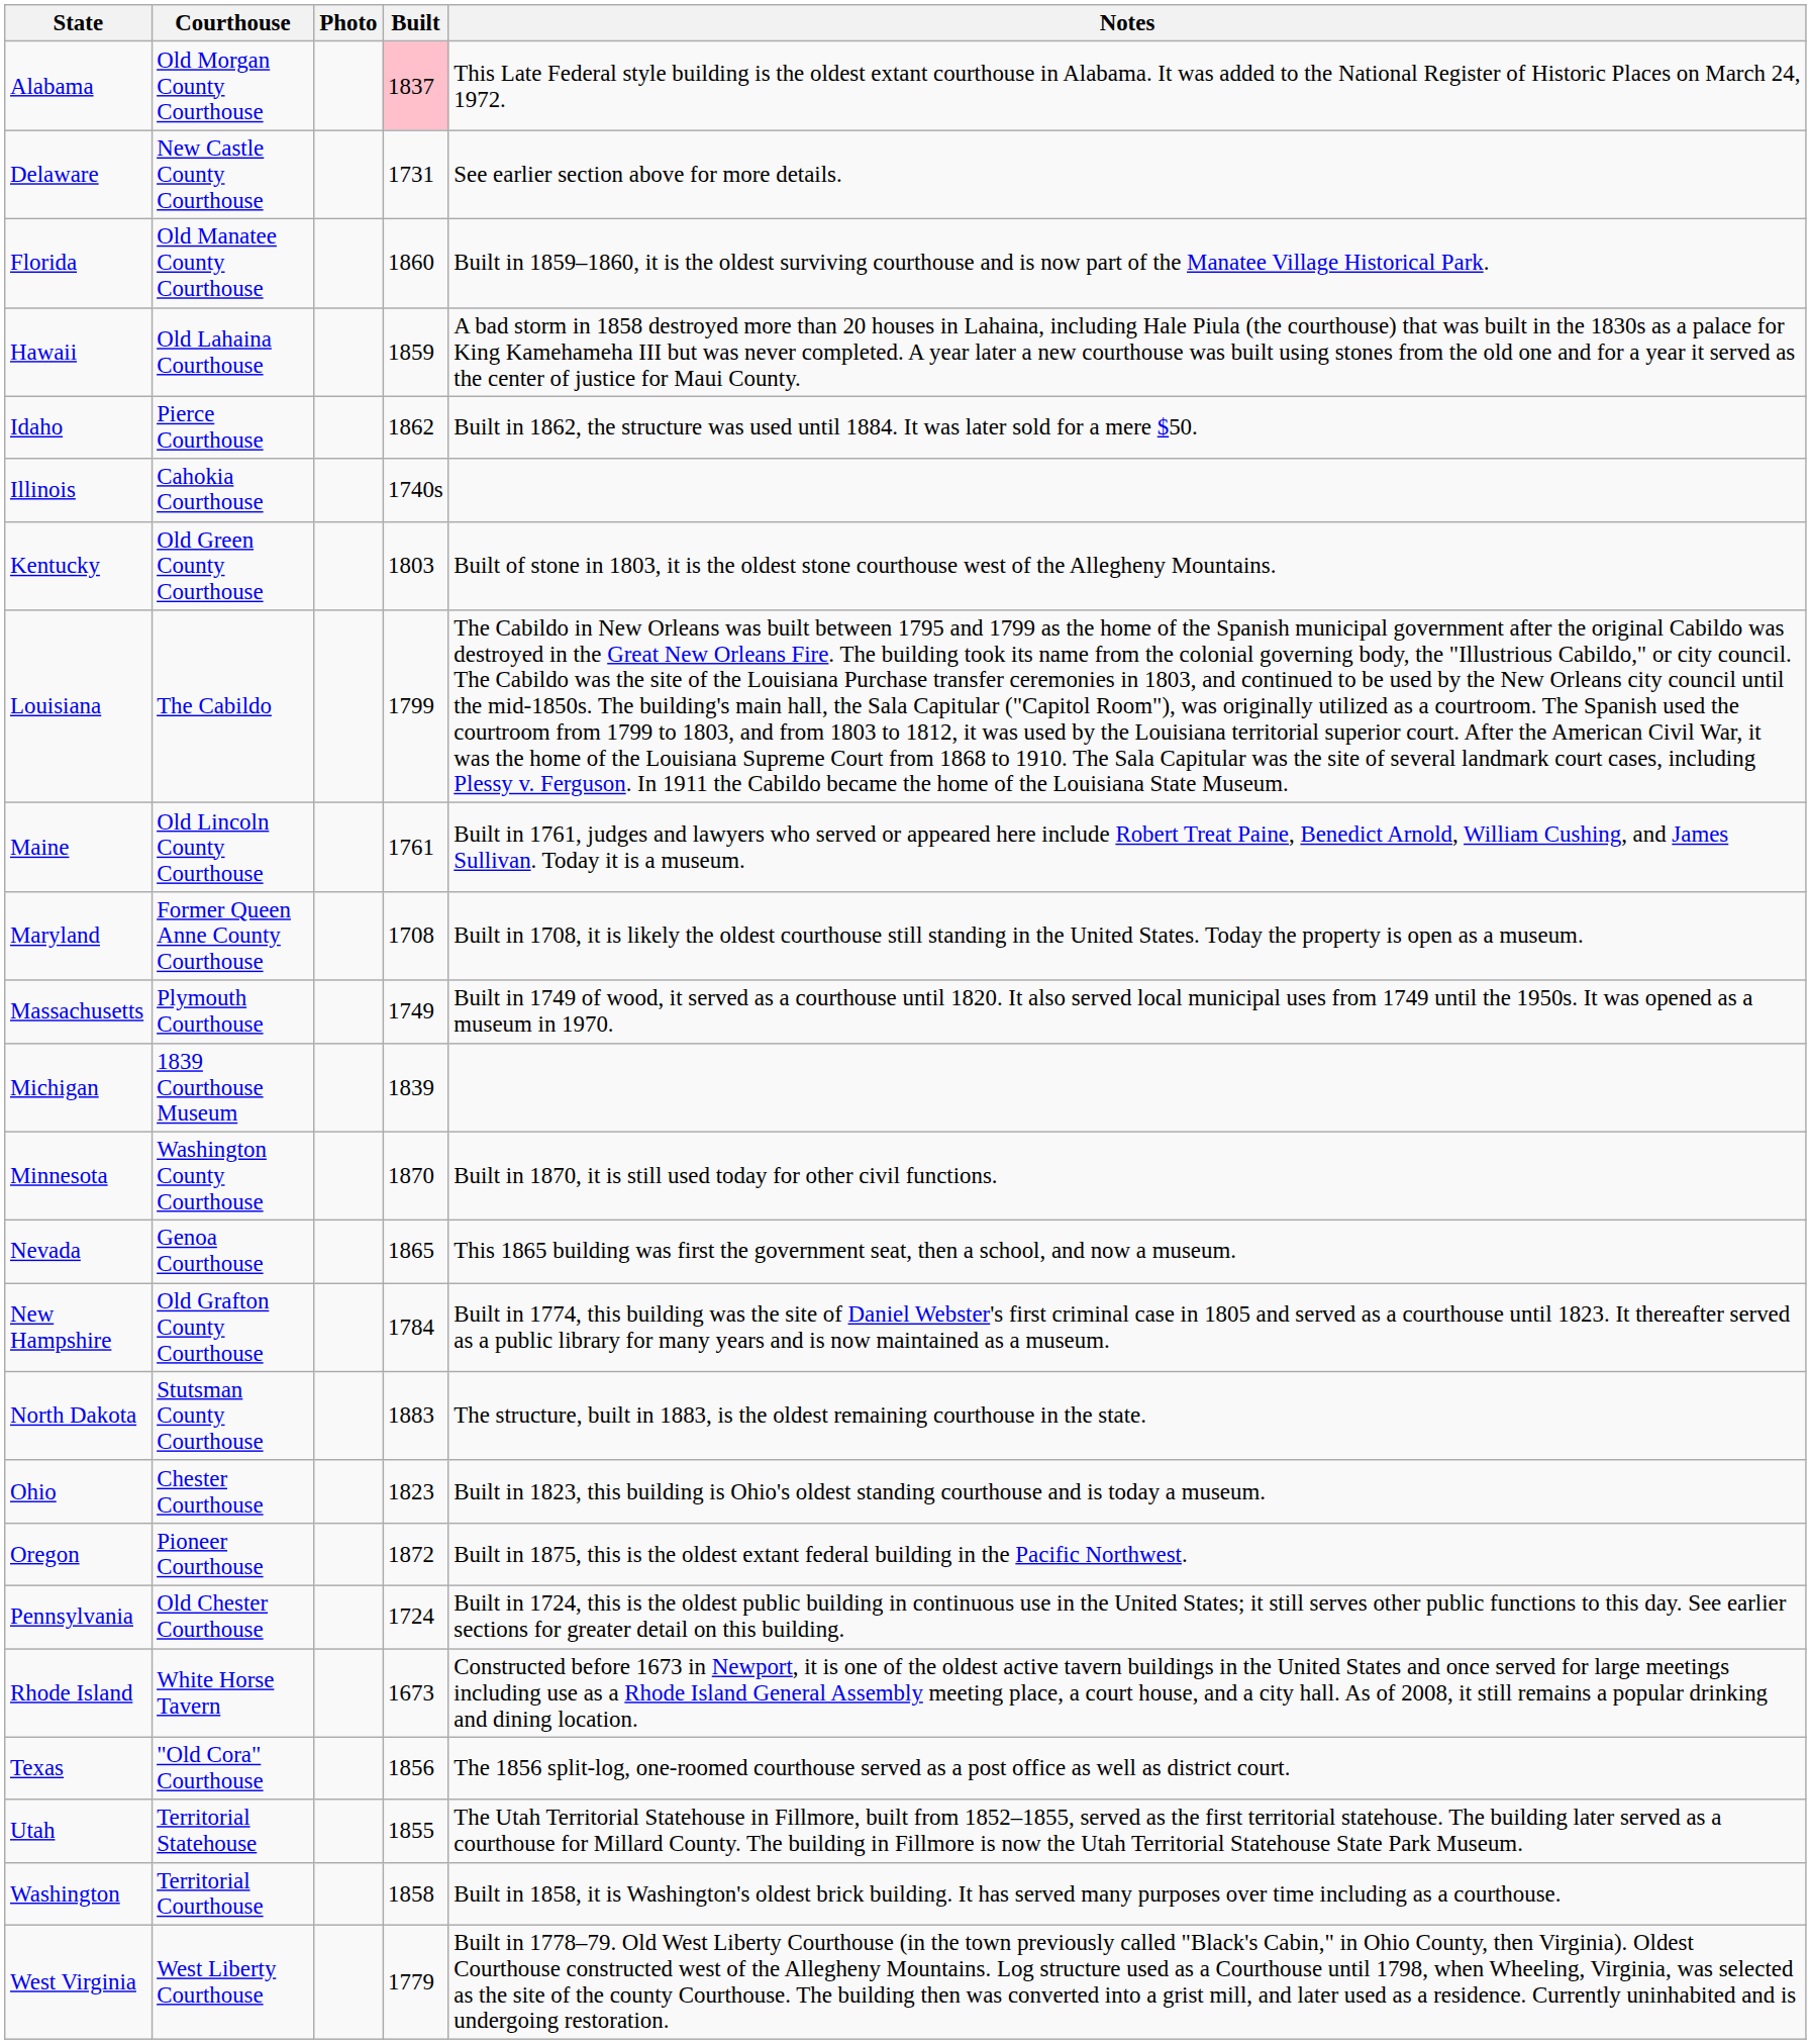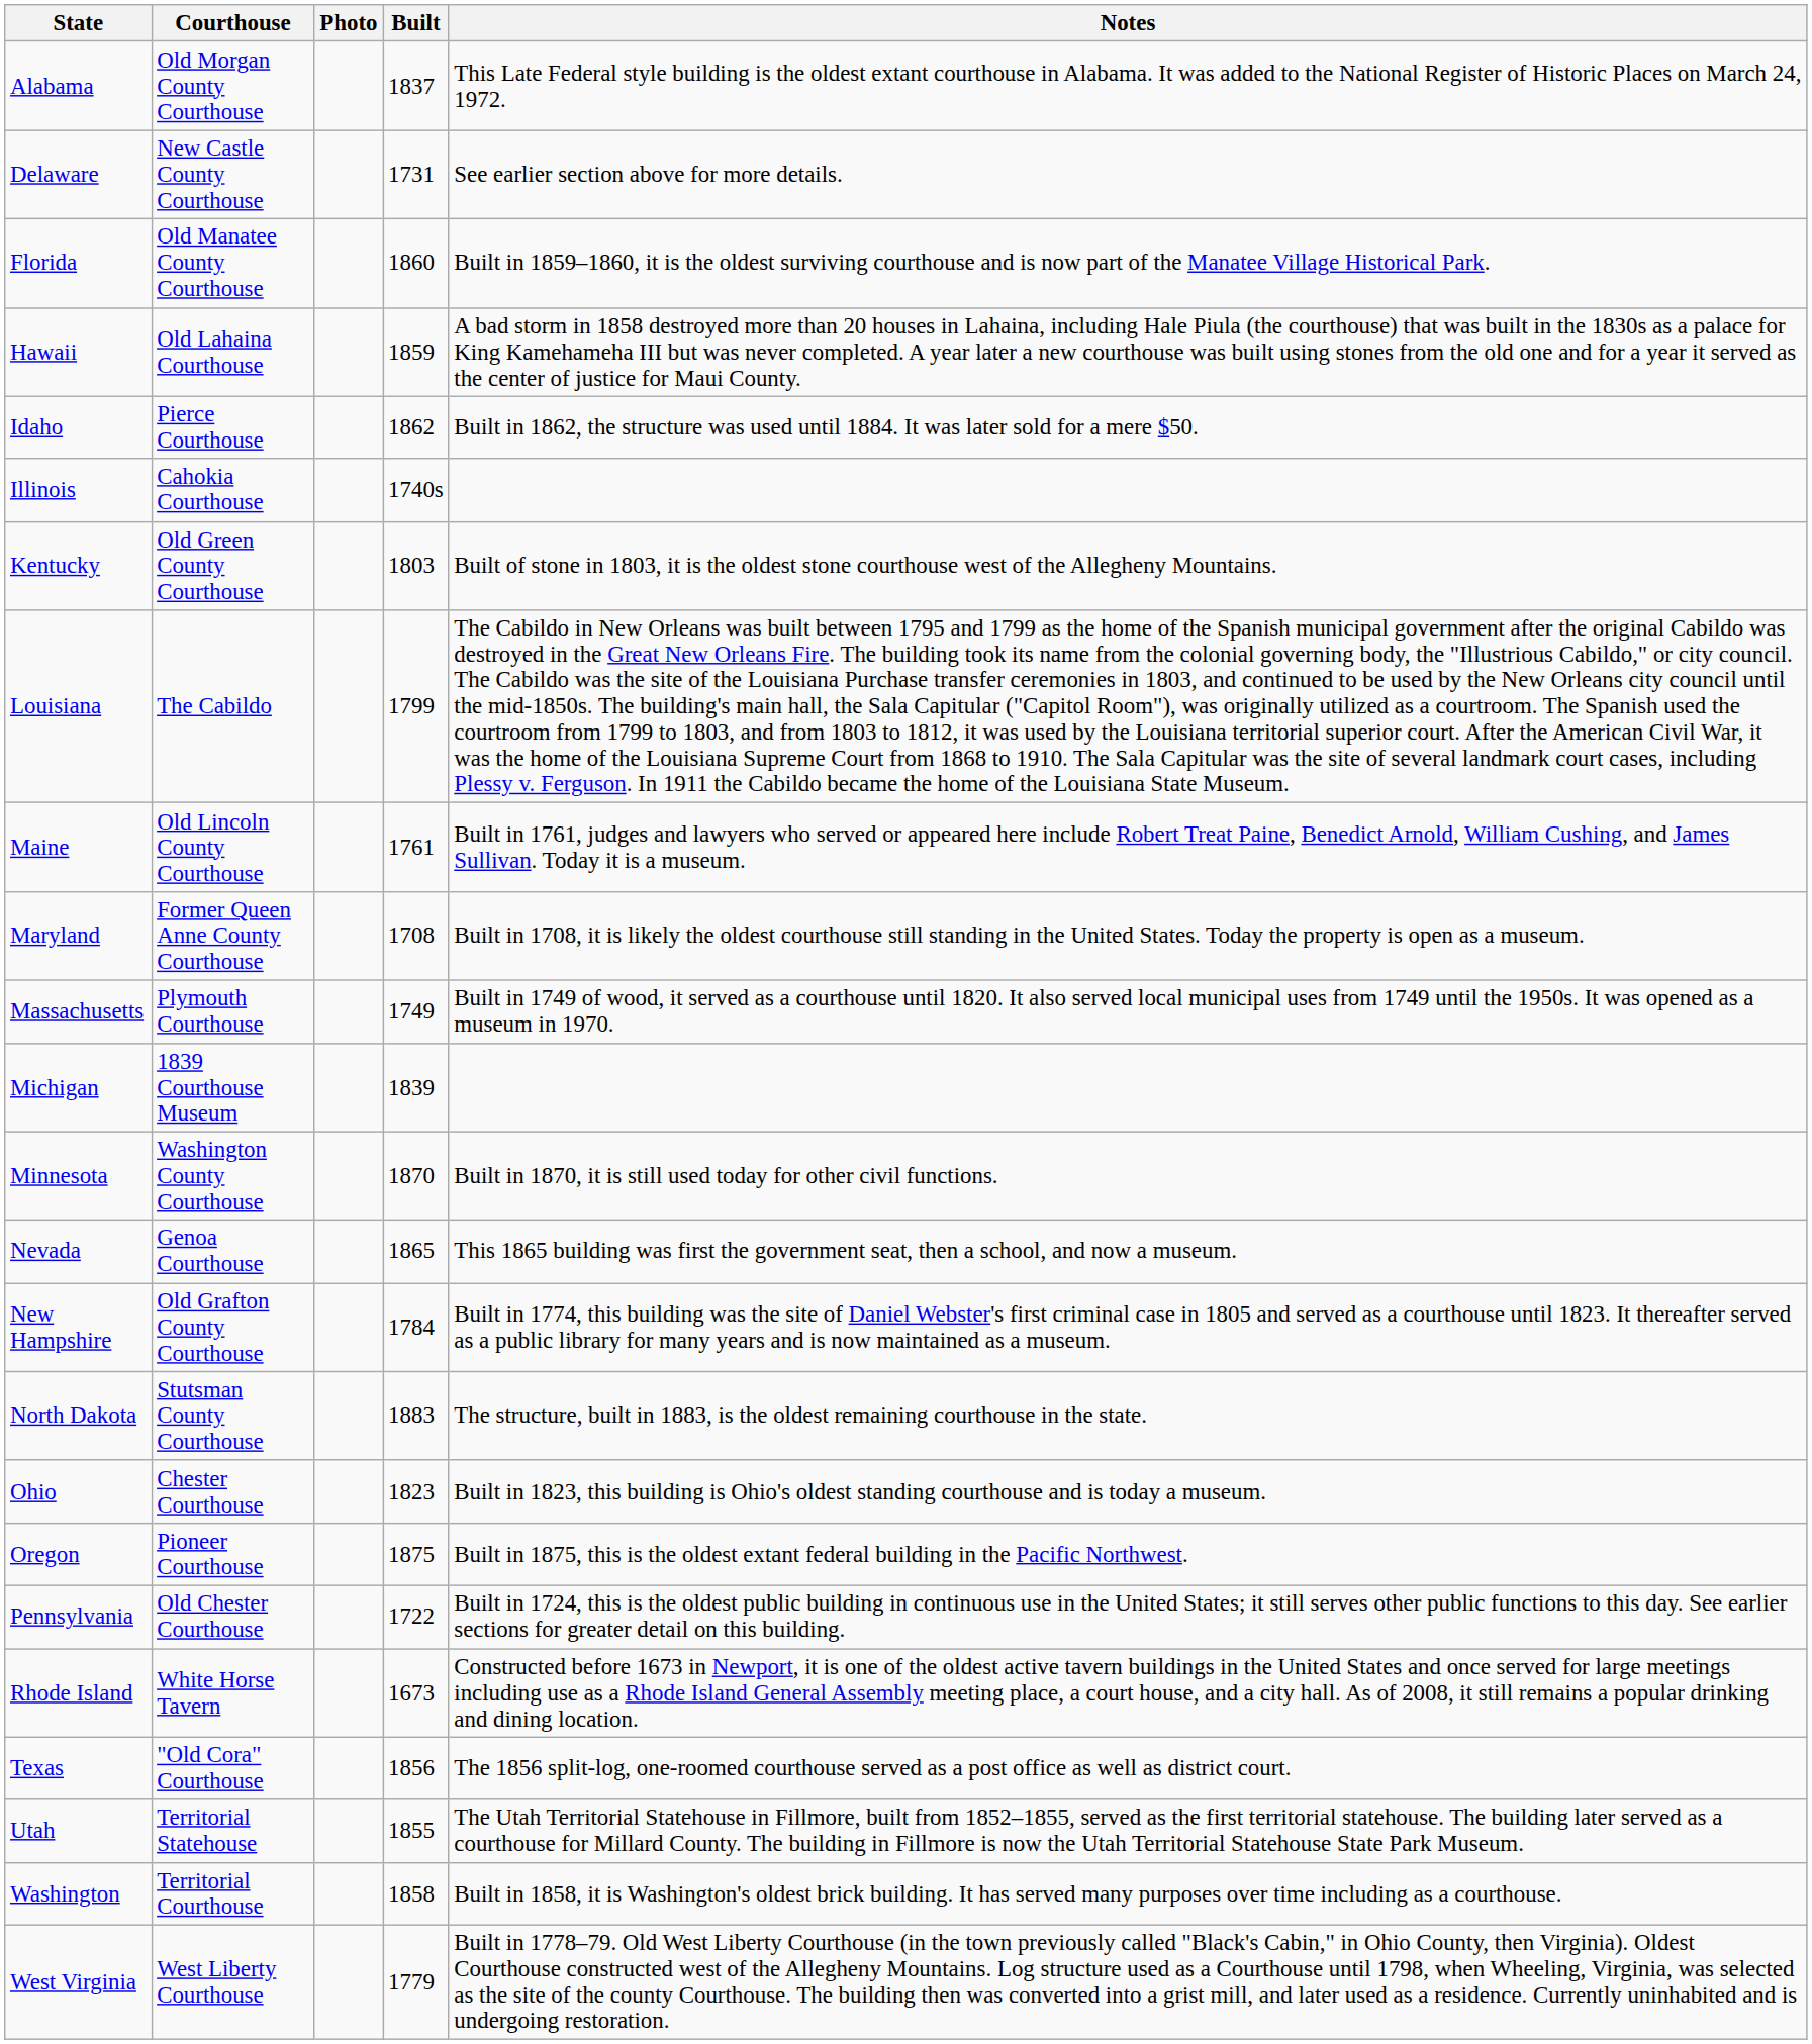 <table class="sortable wikitable">
 <tr>
 <th>State</th>
 <th>Courthouse</th>
 <th>Photo</th>
 <th>Built</th>
 <th class="unsortable">Notes</th>
 </tr>
 <tr>
 <td><a href='#'>Alabama</a></td>
 <td><a href='#'>Old Morgan County Courthouse</a></td>
 <td></td>
-<td style="background: pink;">1837</td>
+<td>1837</td>
 <td>This Late Federal style building is the oldest extant courthouse in Alabama.  It was added to the National Register of Historic Places on March 24, 1972.</td>
 </tr>
 <tr>
 <td><a href='#'>Delaware</a></td>
 <td><a href='#'>New Castle County Courthouse</a></td>
 <td></td>
 <td>1731</td>
 <td>See earlier section above for more details.</td>
 </tr>
 <tr>
 <td><a href='#'>Florida</a></td>
 <td><a href='#'>Old Manatee County Courthouse</a></td>
 <td></td>
 <td>1860</td>
 <td>Built in 1859–1860, it is the oldest surviving courthouse and is now part of the <a href='#'>Manatee Village Historical Park</a>.</td>
 </tr>
 <tr>
 <td><a href='#'>Hawaii</a></td>
 <td><a href='#'>Old Lahaina Courthouse</a></td>
 <td></td>
 <td>1859</td>
 <td>A bad storm in 1858 destroyed more than 20 houses in Lahaina, including Hale Piula (the courthouse) that was built in the 1830s as a palace for King Kamehameha III but was never completed. A year later a new courthouse was built using stones from the old one and for a year it served as the center of justice for Maui County.</td>
 </tr>
 <tr>
 <td><a href='#'>Idaho</a></td>
 <td><a href='#'>Pierce Courthouse</a></td>
 <td></td>
 <td>1862</td>
 <td>Built in 1862, the structure was used until 1884. It was later sold for a mere <a href='#'>$</a>50.</td>
 </tr>
 <tr>
 <td><a href='#'>Illinois</a></td>
 <td><a href='#'>Cahokia Courthouse</a></td>
 <td></td>
 <td>1740s</td>
 <td></td>
 </tr>
 <tr>
 <td><a href='#'>Kentucky</a></td>
 <td><a href='#'>Old Green County Courthouse</a></td>
 <td></td>
 <td>1803</td>
 <td>Built of stone in 1803, it is the oldest stone courthouse west of the Allegheny Mountains.</td>
 </tr>
 <tr>
 <td><a href='#'>Louisiana</a></td>
 <td><a href='#'>The Cabildo</a></td>
 <td></td>
 <td>1799</td>
 <td>The Cabildo in New Orleans was built between 1795 and 1799 as the home of the Spanish municipal government after the original Cabildo was destroyed in the <a href='#'>Great New Orleans Fire</a>. The building took its name from the colonial governing body, the "Illustrious Cabildo," or city council. The Cabildo was the site of the Louisiana Purchase transfer ceremonies in 1803, and continued to be used by the New Orleans city council until the mid-1850s. The building's main hall, the Sala Capitular ("Capitol Room"), was originally utilized as a courtroom. The Spanish used the courtroom from 1799 to 1803, and from 1803 to 1812, it was used by the Louisiana territorial superior court. After the American Civil War, it was the home of the Louisiana Supreme Court from 1868 to 1910. The Sala Capitular was the site of several landmark court cases, including <a href='#'>Plessy v. Ferguson</a>. In 1911 the Cabildo became the home of the Louisiana State Museum.</td>
 </tr>
 <tr>
 <td><a href='#'>Maine</a></td>
 <td><a href='#'>Old Lincoln County Courthouse</a></td>
 <td></td>
 <td>1761</td>
 <td>Built in 1761, judges and lawyers who served or appeared here include <a href='#'>Robert Treat Paine</a>, <a href='#'>Benedict Arnold</a>, <a href='#'>William Cushing</a>, and <a href='#'>James Sullivan</a>.  Today it is a museum.</td>
 </tr>
 <tr>
 <td><a href='#'>Maryland</a></td>
 <td><a href='#'>Former Queen Anne County Courthouse</a></td>
 <td></td>
 <td>1708</td>
 <td>Built in 1708, it is likely the oldest courthouse still standing in the United States. Today the property is open as a museum.</td>
 </tr>
 <tr>
 <td><a href='#'>Massachusetts</a></td>
 <td><a href='#'>Plymouth Courthouse</a></td>
 <td></td>
 <td>1749</td>
 <td>Built in 1749 of wood, it served as a courthouse until 1820. It also served local municipal uses from 1749 until the 1950s. It was opened as a museum in 1970.</td>
 </tr>
 <tr>
 <td><a href='#'>Michigan</a></td>
 <td><a href='#'>1839 Courthouse Museum</a></td>
 <td></td>
 <td>1839</td>
 <td></td>
 </tr>
 <tr>
 <td><a href='#'>Minnesota</a></td>
 <td><a href='#'>Washington County Courthouse</a></td>
 <td></td>
 <td>1870</td>
 <td>Built in 1870, it is still used today for other civil functions.</td>
 </tr>
 <tr>
 <td><a href='#'>Nevada</a></td>
 <td><a href='#'>Genoa Courthouse</a></td>
 <td></td>
 <td>1865</td>
 <td>This 1865 building was first the government seat, then a school, and now a museum.</td>
 </tr>
 <tr>
 <td><a href='#'>New Hampshire</a></td>
 <td><a href='#'>Old Grafton County Courthouse</a></td>
 <td></td>
 <td>1784</td>
 <td>Built in 1774, this building was the site of <a href='#'>Daniel Webster</a>'s first criminal case in 1805 and served as a courthouse until 1823. It thereafter served as a public library for many years and is now maintained as a museum.</td>
 </tr>
 <tr>
 <td><a href='#'>North Dakota</a></td>
 <td><a href='#'>Stutsman County Courthouse</a></td>
 <td></td>
 <td>1883</td>
 <td>The structure, built in 1883, is the oldest remaining courthouse in the state.</td>
 </tr>
 <tr>
 <td><a href='#'>Ohio</a></td>
 <td><a href='#'>Chester Courthouse</a></td>
 <td></td>
 <td>1823</td>
 <td>Built in 1823, this building is Ohio's oldest standing courthouse and is today a museum.</td>
 </tr>
 <tr>
 <td><a href='#'>Oregon</a></td>
 <td><a href='#'>Pioneer Courthouse</a></td>
 <td></td>
-<td>1872</td>
+<td>1875</td>
 <td>Built in 1875, this is the oldest extant federal building in the <a href='#'>Pacific Northwest</a>.</td>
 </tr>
 <tr>
 <td><a href='#'>Pennsylvania</a></td>
 <td><a href='#'>Old Chester Courthouse</a></td>
 <td></td>
-<td>1724</td>
+<td>1722</td>
 <td>Built in 1724, this is the oldest public building in continuous use in the United States; it still serves other public functions to this day.  See earlier sections for greater detail on this building.</td>
 </tr>
 <tr>
 <td><a href='#'>Rhode Island</a></td>
 <td><a href='#'>White Horse Tavern</a></td>
 <td></td>
 <td>1673</td>
 <td>Constructed before 1673 in <a href='#'>Newport</a>, it is one of the oldest active tavern buildings in the United States and once served for large meetings including use as a <a href='#'>Rhode Island General Assembly</a> meeting place, a court house, and a city hall. As of 2008, it still remains a popular drinking and dining location.</td>
 </tr>
 <tr>
 <td><a href='#'>Texas</a></td>
 <td><a href='#'>"Old Cora" Courthouse</a></td>
 <td></td>
 <td>1856</td>
 <td>The 1856 split-log, one-roomed courthouse served as a post office as well as district court.</td>
 </tr>
 <tr>
 <td><a href='#'>Utah</a></td>
 <td><a href='#'>Territorial Statehouse</a></td>
 <td></td>
 <td>1855</td>
 <td>The Utah Territorial Statehouse in Fillmore, built from 1852–1855, served as the first territorial statehouse. The building later served as a courthouse for Millard County. The building in Fillmore is now the Utah Territorial Statehouse State Park Museum.</td>
 </tr>
 <tr>
 <td><a href='#'>Washington</a></td>
 <td><a href='#'>Territorial Courthouse</a></td>
 <td></td>
 <td>1858</td>
 <td>Built in 1858, it is Washington's oldest brick building. It has served many purposes over time including as a courthouse.</td>
 </tr>
 <tr>
 <td><a href='#'>West Virginia</a></td>
 <td><a href='#'>West Liberty Courthouse</a></td>
 <td></td>
 <td>1779</td>
 <td>Built in 1778–79. Old West Liberty Courthouse (in the town previously called "Black's Cabin," in Ohio County, then Virginia). Oldest Courthouse constructed west of the Allegheny Mountains. Log structure used as a Courthouse until 1798, when Wheeling, Virginia, was selected as the site of the county Courthouse. The building then was converted into a grist mill, and later used as a residence. Currently uninhabited and is undergoing restoration.</td>
 </tr>
 </table>
